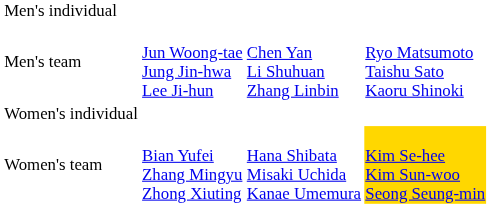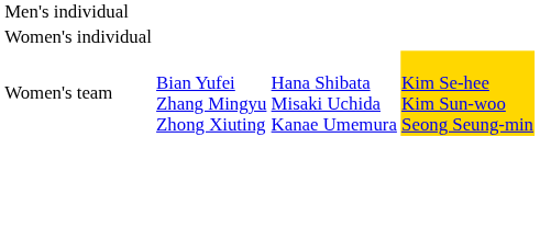 <table>
 <tr>
 <td>Men's individual<br></td>
 <td></td>
 <td></td>
 <td></td>
-</tr>
-<tr>
-<td>Men's team<br></td>
-<td><br><a href='#'>Jun Woong-tae</a><br><a href='#'>Jung Jin-hwa</a><br><a href='#'>Lee Ji-hun</a></td>
-<td><br><a href='#'>Chen Yan</a><br><a href='#'>Li Shuhuan</a><br><a href='#'>Zhang Linbin</a></td>
-<td><br><a href='#'>Ryo Matsumoto</a><br><a href='#'>Taishu Sato</a><br><a href='#'>Kaoru Shinoki</a></td>
 </tr>
 <tr>
 <td>Women's individual<br></td>
 <td></td>
 <td></td>
 <td></td>
 </tr>
 <tr>
 <td>Women's team<br></td>
 <td><br><a href='#'>Bian Yufei</a><br><a href='#'>Zhang Mingyu</a><br><a href='#'>Zhong Xiuting</a></td>
 <td><br><a href='#'>Hana Shibata</a><br><a href='#'>Misaki Uchida</a><br><a href='#'>Kanae Umemura</a></td>
 <td style="background: gold;"><br><a href='#'>Kim Se-hee</a><br><a href='#'>Kim Sun-woo</a><br><a href='#'>Seong Seung-min</a></td>
 </tr>
 </table>
